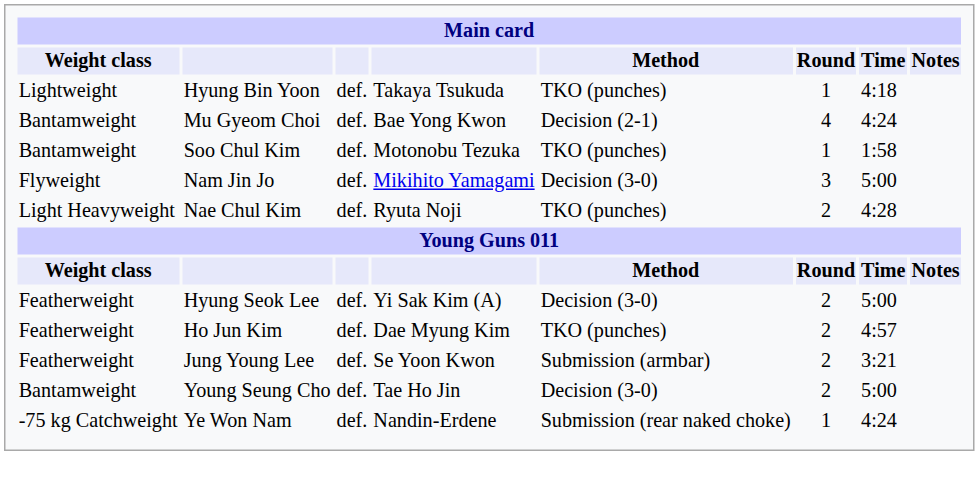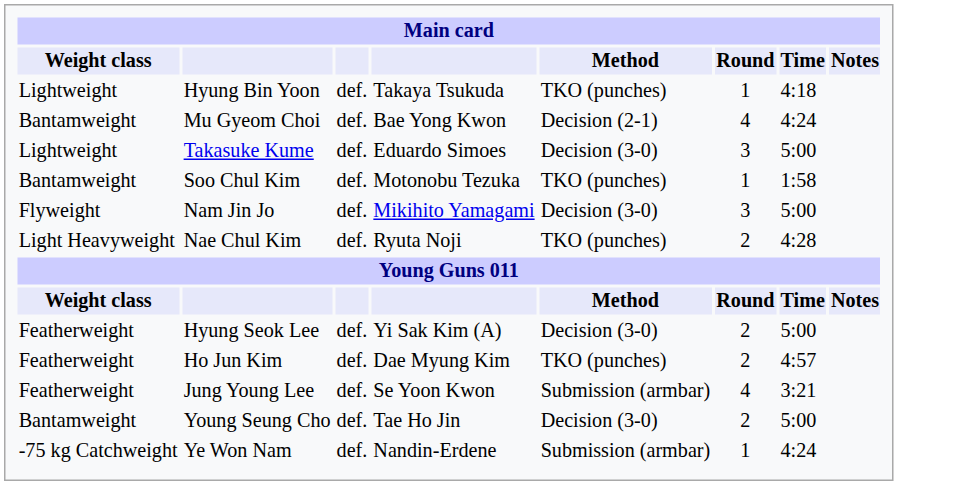 <table style="font-size: 84%; border: 1px solid darkgray; padding: 0.43em; background-color: #F8F9FA;">
 <tr>
 <th colspan="8" style="background-color: #ccf; color: #000080; text-align: center;">Main card</th>
 </tr>
 <tr>
 <th colspan="1" style="background-color: #E6E8FA; color: #000000; text-align: center;">Weight class</th>
 <th colspan="1" style="background-color: #E6E8FA; color: #000000; text-align: center;"></th>
 <th colspan="1" style="background-color: #E6E8FA; color: #000000; text-align: center;"></th>
 <th colspan="1" style="background-color: #E6E8FA; color: #000000; text-align: center;"></th>
 <th colspan="1" style="background-color: #E6E8FA; color: #000000; text-align: center;">Method</th>
 <th colspan="1" style="background-color: #E6E8FA; color: #000000; text-align: center;">Round</th>
 <th colspan="1" style="background-color: #E6E8FA; color: #000000; text-align: center;">Time</th>
 <th colspan="1" style="background-color: #E6E8FA; color: #000000; text-align: center;">Notes</th>
 </tr>
 <tr>
 <td>Lightweight</td>
 <td> Hyung Bin Yoon</td>
 <td>def.</td>
 <td> Takaya Tsukuda</td>
 <td>TKO (punches)</td>
 <td align="center">1</td>
 <td>4:18</td>
 <td></td>
 </tr>
 <tr>
 <td>Bantamweight</td>
 <td> Mu Gyeom Choi</td>
 <td>def.</td>
 <td> Bae Yong Kwon</td>
 <td>Decision (2-1)</td>
 <td align="center">4</td>
 <td>4:24</td>
+<td></td>
+</tr>
+<tr>
+<td>Lightweight</td>
+<td> <a href='#'>Takasuke Kume</a></td>
+<td>def.</td>
+<td> Eduardo Simoes</td>
+<td>Decision (3-0)</td>
+<td align="center">3</td>
+<td>5:00</td>
 <td></td>
 </tr>
 <tr>
 <td>Bantamweight</td>
 <td> Soo Chul Kim</td>
 <td>def.</td>
 <td> Motonobu Tezuka</td>
 <td>TKO (punches)</td>
 <td align="center">1</td>
 <td>1:58</td>
 <td></td>
 </tr>
 <tr>
 <td>Flyweight</td>
 <td> Nam Jin Jo</td>
 <td>def.</td>
 <td>  <a href='#'>Mikihito Yamagami</a></td>
 <td>Decision (3-0)</td>
 <td align="center">3</td>
 <td>5:00</td>
 <td></td>
 </tr>
 <tr>
 <td>Light Heavyweight</td>
 <td> Nae Chul Kim</td>
 <td>def.</td>
 <td> Ryuta Noji</td>
 <td>TKO (punches)</td>
 <td align="center">2</td>
 <td>4:28</td>
 <td></td>
 </tr>
 <tr>
 <th colspan="8" style="background-color: #ccf; color: #000080; text-align: center;">Young Guns 011</th>
 </tr>
 <tr>
 <th colspan="1" style="background-color: #E6E8FA; color: #000000; text-align: center;">Weight class</th>
 <th colspan="1" style="background-color: #E6E8FA; color: #000000; text-align: center;"></th>
 <th colspan="1" style="background-color: #E6E8FA; color: #000000; text-align: center;"></th>
 <th colspan="1" style="background-color: #E6E8FA; color: #000000; text-align: center;"></th>
 <th colspan="1" style="background-color: #E6E8FA; color: #000000; text-align: center;">Method</th>
 <th colspan="1" style="background-color: #E6E8FA; color: #000000; text-align: center;">Round</th>
 <th colspan="1" style="background-color: #E6E8FA; color: #000000; text-align: center;">Time</th>
 <th colspan="1" style="background-color: #E6E8FA; color: #000000; text-align: center;">Notes</th>
 </tr>
 <tr>
 <td>Featherweight</td>
 <td> Hyung Seok Lee</td>
 <td>def.</td>
 <td> Yi Sak Kim (A)</td>
 <td>Decision (3-0)</td>
 <td align="center">2</td>
 <td>5:00</td>
 <td></td>
 </tr>
 <tr>
 <td>Featherweight</td>
 <td> Ho Jun Kim</td>
 <td>def.</td>
 <td> Dae Myung Kim</td>
 <td>TKO (punches)</td>
 <td align="center">2</td>
 <td>4:57</td>
 <td></td>
 </tr>
 <tr>
 <td>Featherweight</td>
 <td> Jung Young Lee</td>
 <td>def.</td>
 <td> Se Yoon Kwon</td>
 <td>Submission (armbar)</td>
-<td align="center">2</td>
+<td align="center">4</td>
 <td>3:21</td>
 <td></td>
 </tr>
 <tr>
 <td>Bantamweight</td>
 <td> Young Seung Cho</td>
 <td>def.</td>
 <td> Tae Ho Jin</td>
 <td>Decision (3-0)</td>
 <td align="center">2</td>
 <td>5:00</td>
 <td></td>
 </tr>
 <tr>
 <td>-75 kg Catchweight</td>
 <td> Ye Won Nam</td>
 <td>def.</td>
 <td> Nandin-Erdene</td>
-<td>Submission (rear naked choke)</td>
+<td>Submission (armbar)</td>
 <td align="center">1</td>
 <td>4:24</td>
 <td></td>
 </tr>
 <tr>
 </tr>
 </table>
